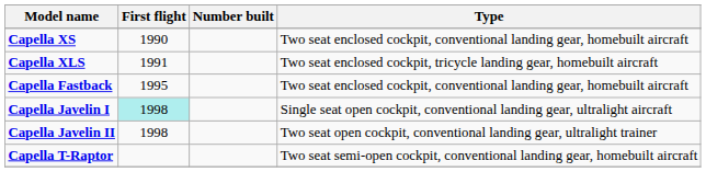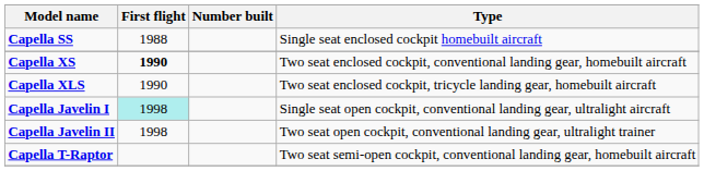 <table class="wikitable" align=center style="font-size:90%;">
 <tr>
 </tr>
 <tr style="background:#efefef;">
 <th>Model name</th>
 <th>First flight</th>
 <th>Number built</th>
 <th>Type</th>
 </tr>
 <tr>
+<td align=left><strong><a href='#'>Capella SS</a></strong></td>
+<td align=center>1988</td>
+<td align=center></td>
+<td align=left>Single seat enclosed cockpit <a href='#'>homebuilt aircraft</a></td>
+</tr>
+<tr>
 </tr>
 <tr>
 <td align=left><strong><a href='#'>Capella XS</a></strong></td>
-<td align=center>1990</td>
+<td align=center><strong>1990</strong></td>
 <td align=center></td>
 <td align=left>Two seat enclosed cockpit, conventional landing gear, homebuilt aircraft</td>
 </tr>
 <tr>
 <td align=left><strong><a href='#'>Capella XLS</a></strong></td>
-<td align=center>1991</td>
+<td align=center>1990</td>
 <td align=center></td>
 <td align=left>Two seat enclosed cockpit, tricycle landing gear, homebuilt aircraft</td>
-</tr>
-<tr>
-<td align=left><strong><a href='#'>Capella Fastback</a></strong></td>
-<td align=center>1995</td>
-<td align=center></td>
-<td align=left>Two seat enclosed cockpit, conventional landing gear, homebuilt aircraft</td>
 </tr>
 <tr>
 <td align=left><strong><a href='#'>Capella Javelin I</a></strong></td>
 <td align=center style="background: paleturquoise;">1998</td>
 <td align=center></td>
 <td align=left>Single seat open cockpit, conventional landing gear, ultralight aircraft</td>
 </tr>
 <tr>
 <td align=left><strong><a href='#'>Capella Javelin II</a></strong></td>
 <td align=center>1998</td>
 <td align=center></td>
 <td align=left>Two seat open cockpit, conventional landing gear, ultralight trainer</td>
 </tr>
 <tr>
 <td align=left><strong><a href='#'>Capella T-Raptor</a></strong></td>
 <td align=center></td>
 <td align=center></td>
 <td align=left>Two seat semi-open cockpit, conventional landing gear, homebuilt aircraft</td>
 </tr>
 <tr>
 </tr>
 </table>
